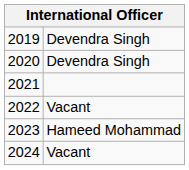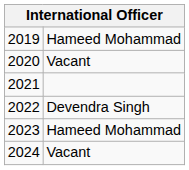 <table class="wikitable mw-collapsible mw-collapsed">
 <tr>
 <th colspan=4>International Officer</th>
 </tr>
 <tr>
 <td>2019</td>
-<td>Devendra Singh</td>
+<td>Hameed Mohammad</td>
 </tr>
 <tr>
 <td>2020</td>
-<td>Devendra Singh</td>
+<td>Vacant</td>
 </tr>
 <tr>
 <td>2021</td>
 <td></td>
 </tr>
 <tr>
 <td>2022</td>
-<td>Vacant</td>
+<td>Devendra Singh</td>
 </tr>
 <tr>
 <td>2023</td>
 <td>Hameed Mohammad</td>
 </tr>
 <tr>
 <td>2024</td>
 <td>Vacant</td>
 </tr>
 </table>
